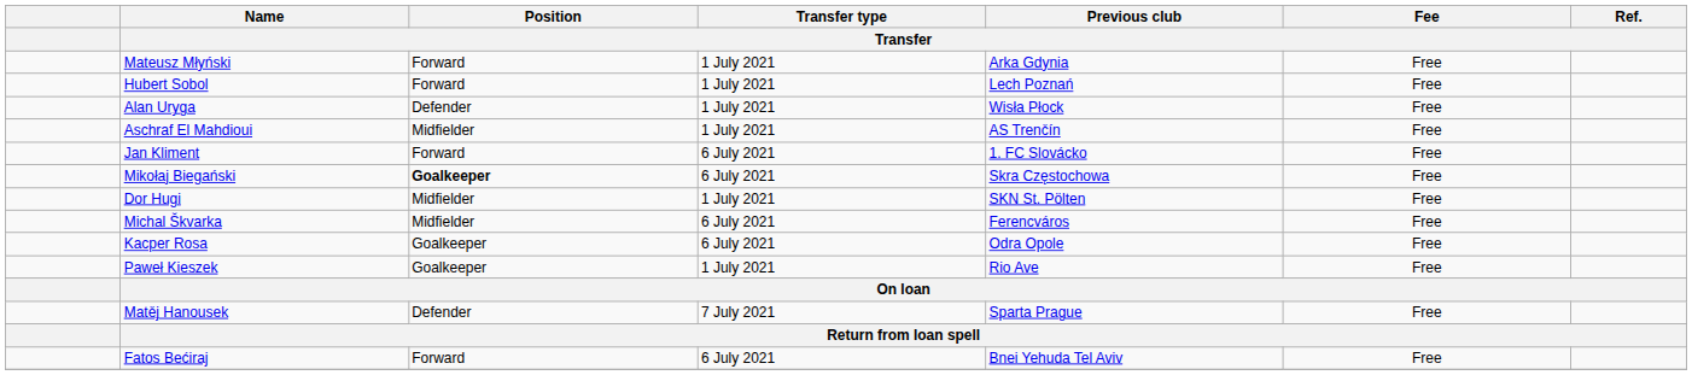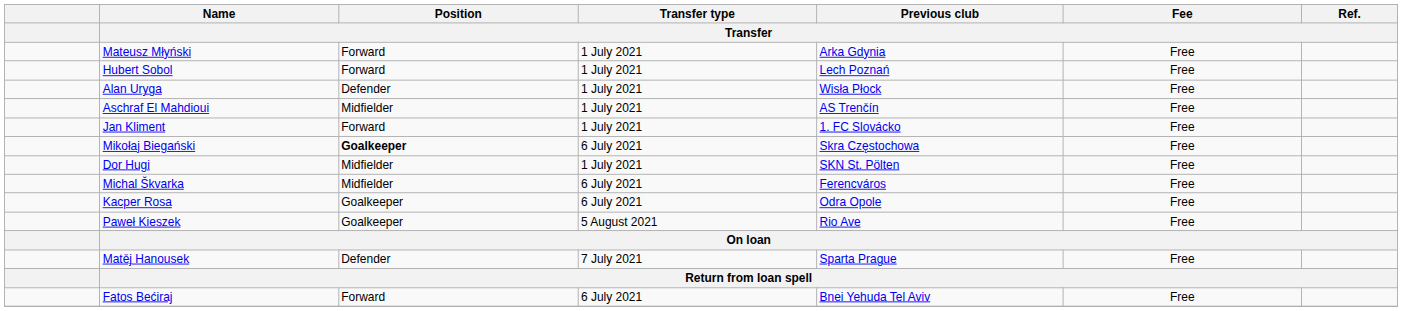 <table class="wikitable" style="width:100%; font-size:85%;">
 <tr>
 <th width="2%"></th>
 <th width="5%">Name</th>
 <th width="5%">Position</th>
 <th width="5%">Transfer type</th>
 <th width="5%">Previous club</th>
 <th width="5%">Fee</th>
 <th width="2%">Ref.</th>
 </tr>
 <tr>
 <th></th>
 <th colspan=6>Transfer</th>
 </tr>
 <tr>
 <td align=center></td>
 <td align=left> <a href='#'>Mateusz Młyński</a></td>
 <td align=left>Forward</td>
 <td align=left>1 July 2021</td>
 <td align=left> <a href='#'>Arka Gdynia</a></td>
 <td align=center>Free</td>
 <td></td>
 </tr>
 <tr>
 <td align=center></td>
 <td align=left> <a href='#'>Hubert Sobol</a></td>
 <td align=left>Forward</td>
 <td align=left>1 July 2021</td>
 <td align=left> <a href='#'>Lech Poznań</a></td>
 <td align=center>Free</td>
 <td></td>
 </tr>
 <tr>
 <td align=center></td>
 <td align=left> <a href='#'>Alan Uryga</a></td>
 <td align=left>Defender</td>
 <td align=left>1 July 2021</td>
 <td align=left> <a href='#'>Wisła Płock</a></td>
 <td align=center>Free</td>
 <td></td>
 </tr>
 <tr>
 <td align=center></td>
 <td align=left> <a href='#'>Aschraf El Mahdioui</a></td>
 <td align=left>Midfielder</td>
 <td align=left>1 July 2021</td>
 <td align=left> <a href='#'>AS Trenčín</a></td>
 <td align=center>Free</td>
 <td></td>
 </tr>
 <tr>
 <td align=center></td>
 <td align=left> <a href='#'>Jan Kliment</a></td>
 <td align=left>Forward</td>
-<td align=left>6 July 2021</td>
+<td align=left>1 July 2021</td>
 <td align=left> <a href='#'>1. FC Slovácko</a></td>
 <td align=center>Free</td>
 <td></td>
 </tr>
 <tr>
 <td align=center></td>
 <td align=left> <a href='#'>Mikołaj Biegański</a></td>
 <td align=left><strong>Goalkeeper</strong></td>
 <td align=left>6 July 2021</td>
 <td align=left> <a href='#'>Skra Częstochowa</a></td>
 <td align=center>Free</td>
 <td></td>
 </tr>
 <tr>
 <td align=center></td>
 <td align=left> <a href='#'>Dor Hugi</a></td>
 <td align=left>Midfielder</td>
 <td align=left>1 July 2021</td>
 <td align=left> <a href='#'>SKN St. Pölten</a></td>
 <td align=center>Free</td>
 <td></td>
 </tr>
 <tr>
 <td align=center></td>
 <td align=left> <a href='#'>Michal Škvarka</a></td>
 <td align=left>Midfielder</td>
 <td align=left>6 July 2021</td>
 <td align=left> <a href='#'>Ferencváros</a></td>
 <td align=center>Free</td>
 <td></td>
 </tr>
 <tr>
 <td align=center></td>
 <td align=left> <a href='#'>Kacper Rosa</a></td>
 <td align=left>Goalkeeper</td>
 <td align=left>6 July 2021</td>
 <td align=left> <a href='#'>Odra Opole</a></td>
 <td align=center>Free</td>
 <td></td>
 </tr>
 <tr>
 <td align=center></td>
 <td align=left> <a href='#'>Paweł Kieszek</a></td>
 <td align=left>Goalkeeper</td>
-<td align=left>1 July 2021</td>
+<td align=left>5 August 2021</td>
 <td align=left> <a href='#'>Rio Ave</a></td>
 <td align=center>Free</td>
 <td></td>
 </tr>
 <tr>
 <th></th>
 <th colspan=6>On loan</th>
 </tr>
 <tr>
 <td align=center></td>
 <td align=left> <a href='#'>Matěj Hanousek</a></td>
 <td align=left>Defender</td>
 <td align=left>7 July 2021</td>
 <td align=left> <a href='#'>Sparta Prague</a></td>
 <td align=center>Free</td>
 <td></td>
 </tr>
 <tr>
 <th></th>
 <th colspan=6>Return from loan spell</th>
 </tr>
 <tr>
 <td align=center></td>
 <td align=left> <a href='#'>Fatos Bećiraj</a></td>
 <td align=left>Forward</td>
 <td align=left>6 July 2021</td>
 <td align=left> <a href='#'>Bnei Yehuda Tel Aviv</a></td>
 <td align=center>Free</td>
 <td></td>
 </tr>
 <tr>
 </tr>
 </table>
